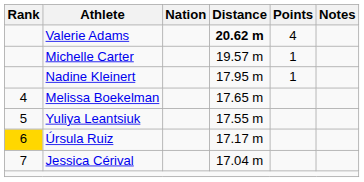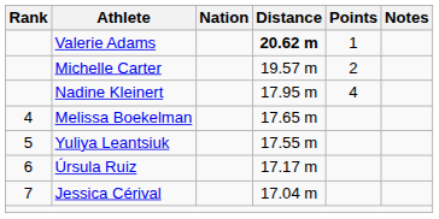 <table class="wikitable mw-datatable sortable" style="text-align:center;">
 <tr>
 <th>Rank</th>
 <th>Athlete</th>
 <th>Nation</th>
 <th>Distance</th>
 <th>Points</th>
 <th>Notes</th>
 </tr>
 <tr>
 <td></td>
 <td align=left><a href='#'>Valerie Adams</a></td>
 <td align=left></td>
 <td><strong>20.62 m</strong></td>
-<td>4</td>
+<td>1</td>
 <td></td>
 </tr>
 <tr>
 <td></td>
 <td align=left><a href='#'>Michelle Carter</a></td>
 <td align=left></td>
 <td>19.57 m</td>
-<td>1</td>
+<td>2</td>
 <td></td>
 </tr>
 <tr>
 <td></td>
 <td align=left><a href='#'>Nadine Kleinert</a></td>
 <td align=left></td>
 <td>17.95 m</td>
-<td>1</td>
+<td>4</td>
 <td></td>
 </tr>
 <tr>
 <td>4</td>
 <td align=left><a href='#'>Melissa Boekelman</a></td>
 <td align=left></td>
 <td>17.65 m</td>
 <td></td>
 <td></td>
 </tr>
 <tr>
 <td>5</td>
 <td align=left><a href='#'>Yuliya Leantsiuk</a></td>
 <td align=left></td>
 <td>17.55 m</td>
 <td></td>
 <td></td>
 </tr>
 <tr>
-<td style="background: gold;">6</td>
+<td>6</td>
 <td align=left><a href='#'>Úrsula Ruiz</a></td>
 <td align=left></td>
 <td>17.17 m</td>
 <td></td>
 <td></td>
 </tr>
 <tr>
 <td>7</td>
 <td align=left><a href='#'>Jessica Cérival</a></td>
 <td align=left></td>
 <td>17.04 m</td>
 <td></td>
 <td></td>
 </tr>
 <tr class="sortbottom">
 <td colspan=6></td>
 </tr>
 </table>
